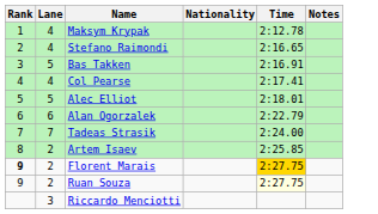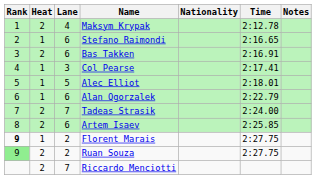 <table class="wikitable sortable" style="text-align:center">
 <tr>
 <th>Rank</th>
+<th>Heat</th>
 <th>Lane</th>
 <th>Name</th>
 <th>Nationality</th>
 <th>Time</th>
 <th>Notes</th>
 </tr>
 <tr bgcolor=bbf3bb>
 <td>1</td>
+<td>2</td>
 <td>4</td>
 <td align=left><a href='#'>Maksym Krypak</a></td>
 <td align=left></td>
 <td>2:12.78</td>
 <td></td>
 </tr>
 <tr bgcolor=bbf3bb>
 <td>2</td>
-<td>4</td>
+<td>1</td>
+<td>6</td>
 <td align=left><a href='#'>Stefano Raimondi</a></td>
 <td align=left></td>
 <td>2:16.65</td>
 <td></td>
 </tr>
 <tr bgcolor=bbf3bb>
 <td>3</td>
-<td>5</td>
+<td>2</td>
+<td>6</td>
 <td align=left><a href='#'>Bas Takken</a></td>
 <td align=left></td>
 <td>2:16.91</td>
 <td></td>
 </tr>
 <tr bgcolor=bbf3bb>
 <td>4</td>
-<td>4</td>
+<td>1</td>
+<td>3</td>
 <td align=left><a href='#'>Col Pearse</a></td>
 <td align=left></td>
 <td>2:17.41</td>
 <td></td>
 </tr>
 <tr bgcolor=bbf3bb>
 <td>5</td>
+<td>1</td>
 <td>5</td>
 <td align=left><a href='#'>Alec Elliot</a></td>
 <td align=left></td>
 <td>2:18.01</td>
 <td></td>
 </tr>
 <tr bgcolor=bbf3bb>
 <td>6</td>
+<td>1</td>
 <td>6</td>
 <td align=left><a href='#'>Alan Ogorzalek</a></td>
 <td align=left></td>
 <td>2:22.79</td>
 <td></td>
 </tr>
 <tr bgcolor=bbf3bb>
 <td>7</td>
+<td>2</td>
 <td>7</td>
 <td align=left><a href='#'>Tadeas Strasik</a></td>
 <td align=left></td>
 <td>2:24.00</td>
 <td></td>
 </tr>
 <tr bgcolor=bbf3bb>
 <td>8</td>
 <td>2</td>
+<td>6</td>
 <td align=left><a href='#'>Artem Isaev</a></td>
 <td align=left></td>
 <td>2:25.85</td>
 <td></td>
 </tr>
 <tr>
 <td><strong>9</strong></td>
+<td>1</td>
 <td>2</td>
 <td align=left><a href='#'>Florent Marais</a></td>
 <td align=left></td>
-<td style="background: gold;">2:27.75</td>
+<td>2:27.75</td>
 <td></td>
 </tr>
 <tr>
-<td>9</td>
+<td style="background: lightgreen;">9</td>
+<td>2</td>
 <td>2</td>
 <td align=left><a href='#'>Ruan Souza</a></td>
 <td align=left></td>
-<td style="background: lightyellow;">2:27.75</td>
+<td>2:27.75</td>
 <td></td>
 </tr>
 <tr>
 <td></td>
-<td>3</td>
+<td>2</td>
+<td>7</td>
 <td align=left><a href='#'>Riccardo Menciotti</a></td>
 <td align=left></td>
 <td data-sort-value=9:99.99></td>
 <td></td>
 </tr>
 </table>
